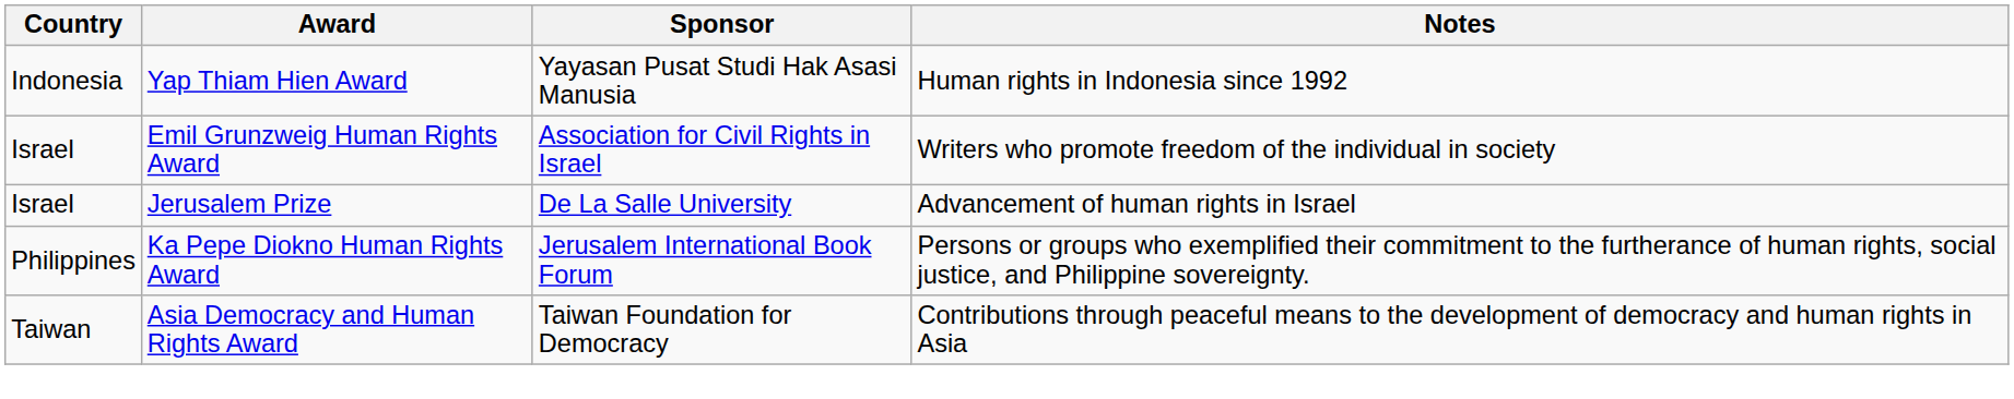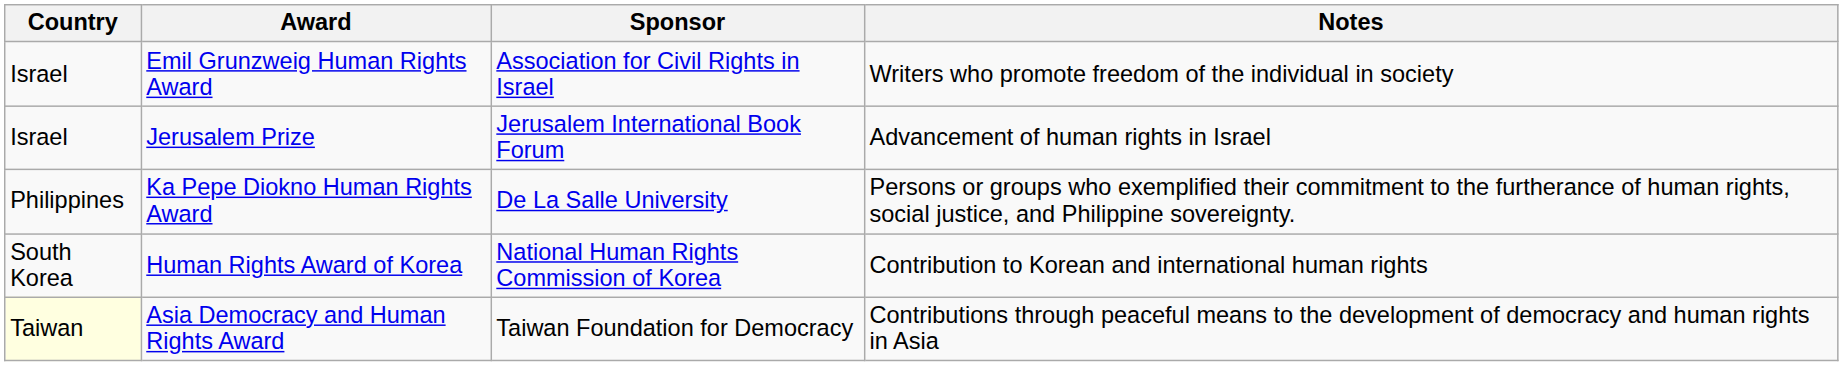 <table class="wikitable sortable">
 <tr>
 <th>Country</th>
 <th>Award</th>
 <th>Sponsor</th>
 <th>Notes</th>
-</tr>
-<tr>
-<td>Indonesia</td>
-<td data-sort-value="Yap Thiam Hien"><a href='#'>Yap Thiam Hien Award</a></td>
-<td>Yayasan Pusat Studi Hak Asasi Manusia</td>
-<td>Human rights in Indonesia since 1992</td>
 </tr>
 <tr>
 <td>Israel</td>
 <td data-sort-value="Grunzweig"><a href='#'>Emil Grunzweig Human Rights Award</a></td>
 <td><a href='#'>Association for Civil Rights in Israel</a></td>
 <td>Writers who promote freedom of the individual in society</td>
 </tr>
 <tr>
 <td>Israel</td>
 <td data-sort-value="Jerusalem"><a href='#'>Jerusalem Prize</a></td>
-<td><a href='#'>De La Salle University</a></td>
+<td><a href='#'>Jerusalem International Book Forum</a></td>
 <td>Advancement of human rights in Israel</td>
 </tr>
 <tr>
 <td>Philippines</td>
 <td data-sort-value="Ka Pepe Diokno"><a href='#'>Ka Pepe Diokno Human Rights Award</a></td>
-<td><a href='#'>Jerusalem International Book Forum</a></td>
+<td><a href='#'>De La Salle University</a></td>
 <td>Persons or groups who exemplified their commitment to the furtherance of human rights, social justice, and Philippine sovereignty.</td>
 </tr>
 <tr>
-<td>Taiwan</td>
+<td>South Korea</td>
+<td data-sort-value="Human Rights Korea "><a href='#'>Human Rights Award of Korea</a></td>
+<td><a href='#'>National Human Rights Commission of Korea</a></td>
+<td>Contribution to Korean and international human rights</td>
+</tr>
+<tr>
+<td style="background: lightyellow;">Taiwan</td>
 <td data-sort-value="Asia Democracy"><a href='#'>Asia Democracy and Human Rights Award</a></td>
 <td>Taiwan Foundation for Democracy</td>
 <td>Contributions through peaceful means to the development of democracy and human rights in Asia</td>
 </tr>
 </table>
